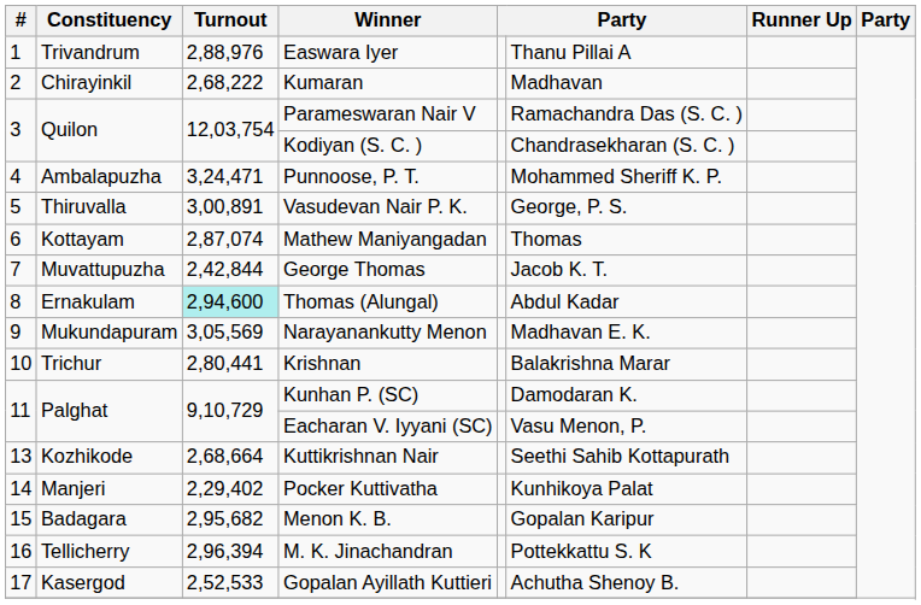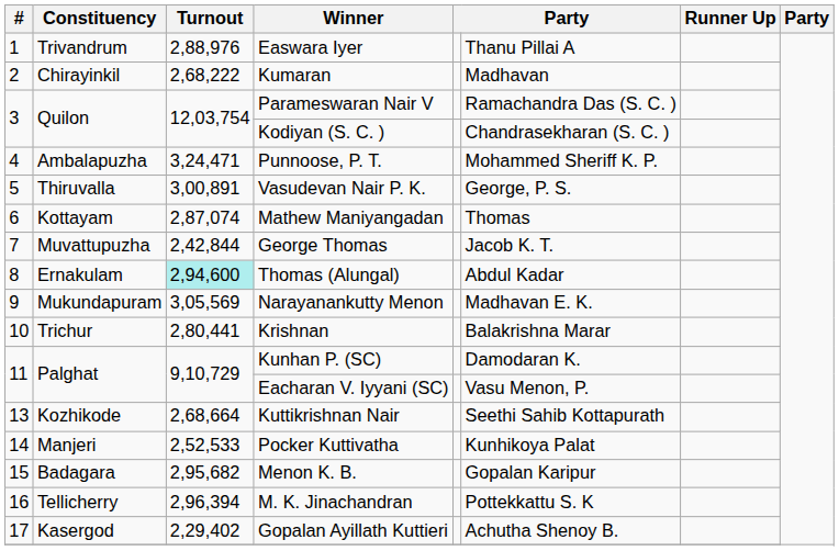 <table class="wikitable sortable">
 <tr>
 <th>#</th>
 <th>Constituency</th>
 <th>Turnout</th>
 <th>Winner</th>
 <th colspan="2">Party</th>
 <th>Runner Up</th>
 <th colspan="2">Party</th>
 </tr>
 <tr>
 <td>1</td>
 <td>Trivandrum</td>
 <td>2,88,976</td>
 <td>Easwara Iyer</td>
 <td></td>
 <td>Thanu Pillai A</td>
 <td></td>
 </tr>
 <tr>
 <td>2</td>
 <td>Chirayinkil</td>
 <td>2,68,222</td>
 <td>Kumaran</td>
 <td></td>
 <td>Madhavan</td>
 <td></td>
 </tr>
 <tr>
 <td rowspan="2">3</td>
 <td rowspan="2">Quilon</td>
 <td rowspan="2">12,03,754</td>
 <td>Parameswaran Nair V</td>
 <td></td>
 <td>Ramachandra Das (S. C. )</td>
 <td></td>
 </tr>
 <tr>
 <td>Kodiyan (S. C. )</td>
 <td></td>
 <td>Chandrasekharan (S. C. )</td>
 <td></td>
 </tr>
 <tr>
 <td>4</td>
 <td>Ambalapuzha</td>
 <td>3,24,471</td>
 <td>Punnoose, P. T.</td>
 <td></td>
 <td>Mohammed Sheriff K. P.</td>
 <td></td>
 </tr>
 <tr>
 <td>5</td>
 <td>Thiruvalla</td>
 <td>3,00,891</td>
 <td>Vasudevan Nair P. K.</td>
 <td></td>
 <td>George, P. S.</td>
 <td></td>
 </tr>
 <tr>
 <td>6</td>
 <td>Kottayam</td>
 <td>2,87,074</td>
 <td>Mathew Maniyangadan</td>
 <td></td>
 <td>Thomas</td>
 <td></td>
 </tr>
 <tr>
 <td>7</td>
 <td>Muvattupuzha</td>
 <td>2,42,844</td>
 <td>George Thomas</td>
 <td></td>
 <td>Jacob K. T.</td>
 <td></td>
 </tr>
 <tr>
 <td>8</td>
 <td>Ernakulam</td>
 <td style="background: paleturquoise;">2,94,600</td>
 <td>Thomas (Alungal)</td>
 <td></td>
 <td>Abdul Kadar</td>
 <td></td>
 </tr>
 <tr>
 <td>9</td>
 <td>Mukundapuram</td>
 <td>3,05,569</td>
 <td>Narayanankutty Menon</td>
 <td></td>
 <td>Madhavan E. K.</td>
 <td></td>
 </tr>
 <tr>
 <td>10</td>
 <td>Trichur</td>
 <td>2,80,441</td>
 <td>Krishnan</td>
 <td></td>
 <td>Balakrishna Marar</td>
 <td></td>
 </tr>
 <tr>
 <td rowspan="2">11</td>
 <td rowspan="2">Palghat</td>
 <td rowspan="2">9,10,729</td>
 <td>Kunhan P. (SC)</td>
 <td></td>
 <td>Damodaran K.</td>
 <td></td>
 </tr>
 <tr>
 <td>Eacharan V. Iyyani (SC)</td>
 <td></td>
 <td>Vasu Menon, P.</td>
 <td></td>
 </tr>
 <tr>
 <td>13</td>
 <td>Kozhikode</td>
 <td>2,68,664</td>
 <td>Kuttikrishnan Nair</td>
 <td></td>
 <td>Seethi Sahib Kottapurath</td>
 <td></td>
 </tr>
 <tr>
 <td>14</td>
 <td>Manjeri</td>
-<td>2,29,402</td>
+<td>2,52,533</td>
 <td>Pocker Kuttivatha</td>
 <td></td>
 <td>Kunhikoya Palat</td>
 <td></td>
 </tr>
 <tr>
 <td>15</td>
 <td>Badagara</td>
 <td>2,95,682</td>
 <td>Menon K. B.</td>
 <td></td>
 <td>Gopalan Karipur</td>
 <td></td>
 </tr>
 <tr>
 <td>16</td>
 <td>Tellicherry</td>
 <td>2,96,394</td>
 <td>M. K. Jinachandran</td>
 <td></td>
 <td>Pottekkattu S. K</td>
 <td></td>
 </tr>
 <tr>
 <td>17</td>
 <td>Kasergod</td>
-<td>2,52,533</td>
+<td>2,29,402</td>
 <td>Gopalan Ayillath Kuttieri</td>
 <td></td>
 <td>Achutha Shenoy B.</td>
 <td></td>
 </tr>
 <tr>
 </tr>
 </table>
